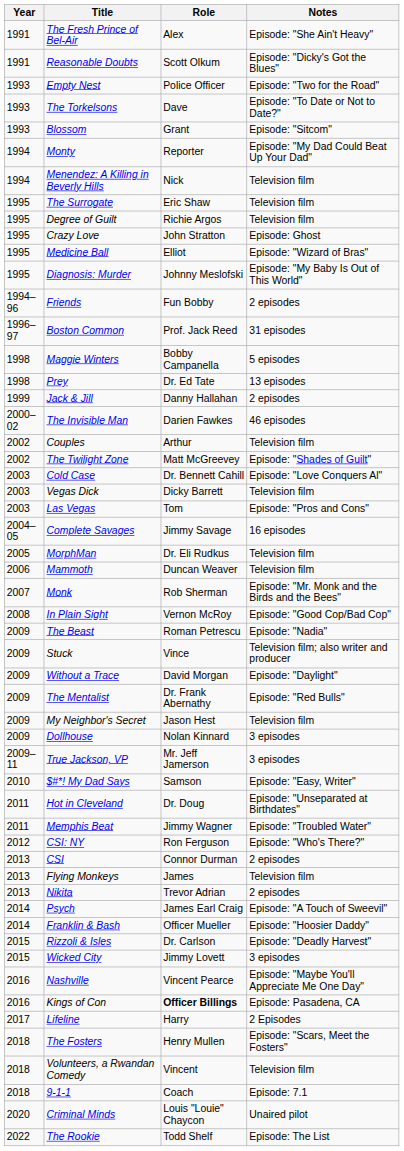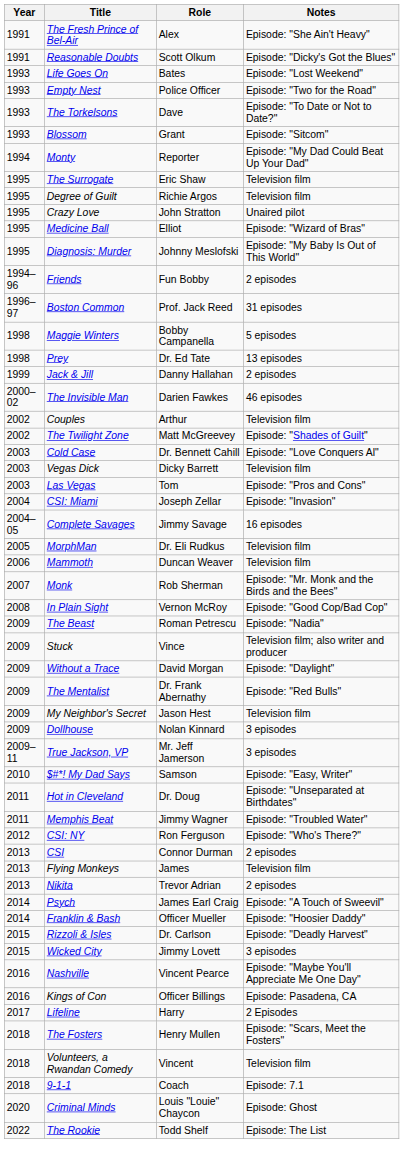 <table class="wikitable sortable">
 <tr>
 <th>Year</th>
 <th>Title</th>
 <th>Role</th>
 <th>Notes</th>
 </tr>
 <tr>
 <td>1991</td>
 <td><em><a href='#'>The Fresh Prince of Bel-Air</a></em></td>
 <td>Alex</td>
 <td>Episode: "She Ain't Heavy"</td>
 </tr>
 <tr>
 <td>1991</td>
 <td><em><a href='#'>Reasonable Doubts</a></em></td>
 <td>Scott Olkum</td>
 <td>Episode: "Dicky's Got the Blues"</td>
+</tr>
+<tr>
+<td>1993</td>
+<td><em><a href='#'>Life Goes On</a></em></td>
+<td>Bates</td>
+<td>Episode: "Lost Weekend"</td>
 </tr>
 <tr>
 <td>1993</td>
 <td><em><a href='#'>Empty Nest</a></em></td>
 <td>Police Officer</td>
 <td>Episode: "Two for the Road"</td>
 </tr>
 <tr>
 <td>1993</td>
 <td><em><a href='#'>The Torkelsons</a></em></td>
 <td>Dave</td>
 <td>Episode: "To Date or Not to Date?"</td>
 </tr>
 <tr>
 <td>1993</td>
 <td><em><a href='#'>Blossom</a></em></td>
 <td>Grant</td>
 <td>Episode: "Sitcom"</td>
 </tr>
 <tr>
 <td>1994</td>
 <td><em><a href='#'>Monty</a></em></td>
 <td>Reporter</td>
 <td>Episode: "My Dad Could Beat Up Your Dad"</td>
 </tr>
 <tr>
-<td>1994</td>
-<td><em><a href='#'>Menendez: A Killing in Beverly Hills</a></em></td>
-<td>Nick</td>
-<td>Television film</td>
-</tr>
-<tr>
 <td>1995</td>
 <td><em><a href='#'>The Surrogate</a></em></td>
 <td>Eric Shaw</td>
 <td>Television film</td>
 </tr>
 <tr>
 <td>1995</td>
 <td><em>Degree of Guilt</em></td>
 <td>Richie Argos</td>
 <td>Television film</td>
 </tr>
 <tr>
 <td>1995</td>
 <td><em>Crazy Love</em></td>
 <td>John Stratton</td>
-<td>Episode: Ghost</td>
+<td>Unaired pilot</td>
 </tr>
 <tr>
 <td>1995</td>
 <td><em><a href='#'>Medicine Ball</a></em></td>
 <td>Elliot</td>
 <td>Episode: "Wizard of Bras"</td>
 </tr>
 <tr>
 <td>1995</td>
 <td><em><a href='#'>Diagnosis: Murder</a></em></td>
 <td>Johnny Meslofski</td>
 <td>Episode: "My Baby Is Out of This World"</td>
 </tr>
 <tr>
 <td>1994–96</td>
 <td><em><a href='#'>Friends</a></em></td>
 <td>Fun Bobby</td>
 <td>2 episodes</td>
 </tr>
 <tr>
 <td>1996–97</td>
 <td><em><a href='#'>Boston Common</a></em></td>
 <td>Prof. Jack Reed</td>
 <td>31 episodes</td>
 </tr>
 <tr>
 <td>1998</td>
 <td><em><a href='#'>Maggie Winters</a></em></td>
 <td>Bobby Campanella</td>
 <td>5 episodes</td>
 </tr>
 <tr>
 <td>1998</td>
 <td><em><a href='#'>Prey</a></em></td>
 <td>Dr. Ed Tate</td>
 <td>13 episodes</td>
 </tr>
 <tr>
 <td>1999</td>
 <td><em><a href='#'>Jack & Jill</a></em></td>
 <td>Danny Hallahan</td>
 <td>2 episodes</td>
 </tr>
 <tr>
 <td>2000–02</td>
 <td><em><a href='#'>The Invisible Man</a></em></td>
 <td>Darien Fawkes</td>
 <td>46 episodes</td>
 </tr>
 <tr>
 <td>2002</td>
 <td><em>Couples</em></td>
 <td>Arthur</td>
 <td>Television film</td>
 </tr>
 <tr>
 <td>2002</td>
 <td><em><a href='#'>The Twilight Zone</a></em></td>
 <td>Matt McGreevey</td>
 <td>Episode: "<a href='#'>Shades of Guilt</a>"</td>
 </tr>
 <tr>
 <td>2003</td>
 <td><em><a href='#'>Cold Case</a></em></td>
 <td>Dr. Bennett Cahill</td>
 <td>Episode: "Love Conquers Al"</td>
 </tr>
 <tr>
 <td>2003</td>
 <td><em>Vegas Dick</em></td>
 <td>Dicky Barrett</td>
 <td>Television film</td>
 </tr>
 <tr>
 <td>2003</td>
 <td><em><a href='#'>Las Vegas</a></em></td>
 <td>Tom</td>
 <td>Episode: "Pros and Cons"</td>
+</tr>
+<tr>
+<td>2004</td>
+<td><em><a href='#'>CSI: Miami</a></em></td>
+<td>Joseph Zellar</td>
+<td>Episode: "Invasion"</td>
 </tr>
 <tr>
 <td>2004–05</td>
 <td><em><a href='#'>Complete Savages</a></em></td>
 <td>Jimmy Savage</td>
 <td>16 episodes</td>
 </tr>
 <tr>
 <td>2005</td>
 <td><em><a href='#'>MorphMan</a></em></td>
 <td>Dr. Eli Rudkus</td>
 <td>Television film</td>
 </tr>
 <tr>
 <td>2006</td>
 <td><em><a href='#'>Mammoth</a></em></td>
 <td>Duncan Weaver</td>
 <td>Television film</td>
 </tr>
 <tr>
 <td>2007</td>
 <td><em><a href='#'>Monk</a></em></td>
 <td>Rob Sherman</td>
 <td>Episode: "Mr. Monk and the Birds and the Bees"</td>
 </tr>
 <tr>
 <td>2008</td>
 <td><em><a href='#'>In Plain Sight</a></em></td>
 <td>Vernon McRoy</td>
 <td>Episode: "Good Cop/Bad Cop"</td>
 </tr>
 <tr>
 <td>2009</td>
 <td><em><a href='#'>The Beast</a></em></td>
 <td>Roman Petrescu</td>
 <td>Episode: "Nadia"</td>
 </tr>
 <tr>
 <td>2009</td>
 <td><em>Stuck</em></td>
 <td>Vince</td>
 <td>Television film; also writer and producer</td>
 </tr>
 <tr>
 <td>2009</td>
 <td><em><a href='#'>Without a Trace</a></em></td>
 <td>David Morgan</td>
 <td>Episode: "Daylight"</td>
 </tr>
 <tr>
 <td>2009</td>
 <td><em><a href='#'>The Mentalist</a></em></td>
 <td>Dr. Frank Abernathy</td>
 <td>Episode: "Red Bulls"</td>
 </tr>
 <tr>
 <td>2009</td>
 <td><em>My Neighbor's Secret</em></td>
 <td>Jason Hest</td>
 <td>Television film</td>
 </tr>
 <tr>
 <td>2009</td>
 <td><em><a href='#'>Dollhouse</a></em></td>
 <td>Nolan Kinnard</td>
 <td>3 episodes</td>
 </tr>
 <tr>
 <td>2009–11</td>
 <td><em><a href='#'>True Jackson, VP</a></em></td>
 <td>Mr. Jeff Jamerson</td>
 <td>3 episodes</td>
 </tr>
 <tr>
 <td>2010</td>
 <td><em><a href='#'>$#*! My Dad Says</a></em></td>
 <td>Samson</td>
 <td>Episode: "Easy, Writer"</td>
 </tr>
 <tr>
 <td>2011</td>
 <td><em><a href='#'>Hot in Cleveland</a></em></td>
 <td>Dr. Doug</td>
 <td>Episode: "Unseparated at Birthdates"</td>
 </tr>
 <tr>
 <td>2011</td>
 <td><em><a href='#'>Memphis Beat</a></em></td>
 <td>Jimmy Wagner</td>
 <td>Episode: "Troubled Water"</td>
 </tr>
 <tr>
 <td>2012</td>
 <td><em><a href='#'>CSI: NY</a></em></td>
 <td>Ron Ferguson</td>
 <td>Episode: "Who's There?"</td>
 </tr>
 <tr>
 <td>2013</td>
 <td><em><a href='#'>CSI</a></em></td>
 <td>Connor Durman</td>
 <td>2 episodes</td>
 </tr>
 <tr>
 <td>2013</td>
 <td><em>Flying Monkeys</em></td>
 <td>James</td>
 <td>Television film</td>
 </tr>
 <tr>
 <td>2013</td>
 <td><em><a href='#'>Nikita</a></em></td>
 <td>Trevor Adrian</td>
 <td>2 episodes</td>
 </tr>
 <tr>
 <td>2014</td>
 <td><em><a href='#'>Psych</a></em></td>
 <td>James Earl Craig</td>
 <td>Episode: "A Touch of Sweevil"</td>
 </tr>
 <tr>
 <td>2014</td>
 <td><em><a href='#'>Franklin & Bash</a></em></td>
 <td>Officer Mueller</td>
 <td>Episode: "Hoosier Daddy"</td>
 </tr>
 <tr>
 <td>2015</td>
 <td><em><a href='#'>Rizzoli & Isles</a></em></td>
 <td>Dr. Carlson</td>
 <td>Episode: "Deadly Harvest"</td>
 </tr>
 <tr>
 <td>2015</td>
 <td><em><a href='#'>Wicked City</a></em></td>
 <td>Jimmy Lovett</td>
 <td>3 episodes</td>
 </tr>
 <tr>
 <td>2016</td>
 <td><em><a href='#'>Nashville</a></em></td>
 <td>Vincent Pearce</td>
 <td>Episode: "Maybe You'll Appreciate Me One Day"</td>
 </tr>
 <tr>
 <td>2016</td>
 <td><em>Kings of Con</em></td>
-<td><strong>Officer Billings</strong></td>
+<td>Officer Billings</td>
 <td>Episode: Pasadena, CA</td>
 </tr>
 <tr>
 <td>2017</td>
 <td><em><a href='#'>Lifeline</a></em></td>
 <td>Harry</td>
 <td>2 Episodes</td>
 </tr>
 <tr>
 <td>2018</td>
 <td><em><a href='#'>The Fosters</a></em></td>
 <td>Henry Mullen</td>
 <td>Episode: "Scars, Meet the Fosters"</td>
 </tr>
 <tr>
 <td>2018</td>
 <td><em>Volunteers, a Rwandan Comedy</em></td>
 <td>Vincent</td>
 <td>Television film</td>
 </tr>
 <tr>
 <td>2018</td>
 <td><em><a href='#'>9-1-1</a></em></td>
 <td>Coach</td>
 <td>Episode: 7.1</td>
 </tr>
 <tr>
 <td>2020</td>
 <td><em><a href='#'>Criminal Minds</a></em></td>
 <td>Louis "Louie" Chaycon</td>
-<td>Unaired pilot</td>
+<td>Episode: Ghost</td>
 </tr>
 <tr>
 <td>2022</td>
 <td><em><a href='#'>The Rookie</a></em></td>
 <td>Todd Shelf</td>
 <td>Episode: The List</td>
 </tr>
 </table>
